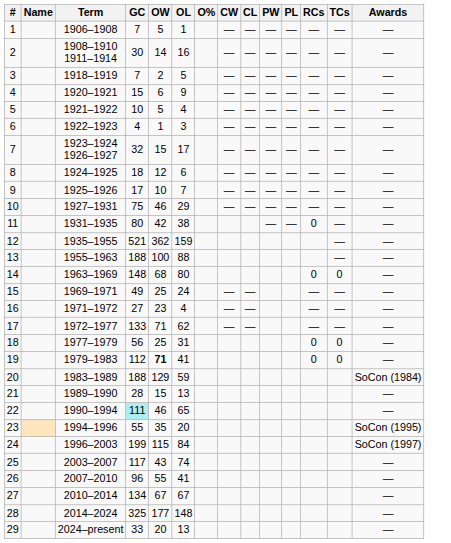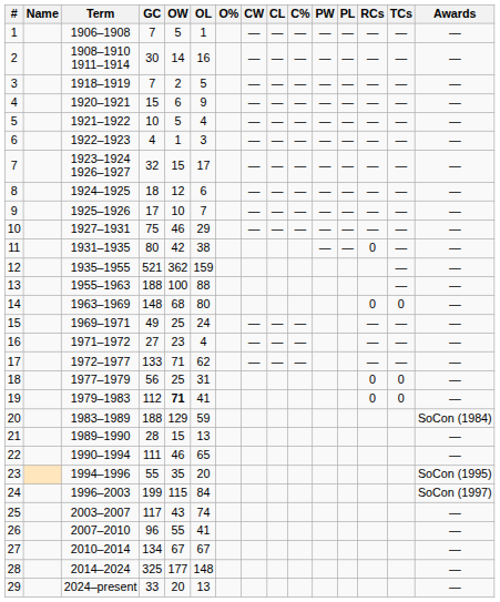 <table class="wikitable sortable">
 <tr>
 <th>#</th>
 <th>Name</th>
 <th>Term</th>
 <th>GC</th>
 <th>OW</th>
 <th>OL</th>
 <th>O%</th>
 <th>CW</th>
 <th>CL</th>
+<th>C%</th>
 <th>PW</th>
 <th>PL</th>
 <th>RCs</th>
 <th>TCs</th>
 <th class="unsortable">Awards</th>
 </tr>
 <tr>
 <td align=center>1</td>
 <td></td>
 <td align="center">1906–1908</td>
 <td align="center">7</td>
 <td align="center">5</td>
 <td align="center">1</td>
 <td align="center"></td>
+<td align="center">—</td>
 <td align="center">—</td>
 <td align="center">—</td>
 <td align="center">—</td>
 <td align="center">—</td>
 <td align="center">—</td>
 <td align="center">—</td>
 <td align="center">—</td>
 </tr>
 <tr>
 <td align=center>2</td>
 <td></td>
 <td align="center">1908–1910<br>1911–1914</td>
 <td align="center">30</td>
 <td align="center">14</td>
 <td align="center">16</td>
 <td align="center"></td>
 <td align="center">—</td>
 <td align="center">—</td>
 <td align="center">—</td>
 <td align="center">—</td>
 <td align="center">—</td>
 <td align="center">—</td>
 <td align="center">—</td>
+<td align="center">—</td>
 </tr>
 <tr>
 <td align=center>3</td>
 <td></td>
 <td align="center">1918–1919</td>
 <td align="center">7</td>
 <td align="center">2</td>
 <td align="center">5</td>
 <td align="center"></td>
+<td align="center">—</td>
 <td align="center">—</td>
 <td align="center">—</td>
 <td align="center">—</td>
 <td align="center">—</td>
 <td align="center">—</td>
 <td align="center">—</td>
 <td align="center">—</td>
 </tr>
 <tr>
 <td align=center>4</td>
 <td></td>
 <td align="center">1920–1921</td>
 <td align="center">15</td>
 <td align="center">6</td>
 <td align="center">9</td>
 <td align="center"></td>
 <td align="center">—</td>
 <td align="center">—</td>
 <td align="center">—</td>
 <td align="center">—</td>
 <td align="center">—</td>
 <td align="center">—</td>
 <td align="center">—</td>
+<td align="center">—</td>
 </tr>
 <tr>
 <td align=center>5</td>
 <td></td>
 <td align="center">1921–1922</td>
 <td align="center">10</td>
 <td align="center">5</td>
 <td align="center">4</td>
 <td align="center"></td>
+<td align="center">—</td>
 <td align="center">—</td>
 <td align="center">—</td>
 <td align="center">—</td>
 <td align="center">—</td>
 <td align="center">—</td>
 <td align="center">—</td>
 <td align="center">—</td>
 </tr>
 <tr>
 <td align=center>6</td>
 <td></td>
 <td align="center">1922–1923</td>
 <td align="center">4</td>
 <td align="center">1</td>
 <td align="center">3</td>
 <td align="center"></td>
 <td align="center">—</td>
 <td align="center">—</td>
 <td align="center">—</td>
 <td align="center">—</td>
 <td align="center">—</td>
 <td align="center">—</td>
 <td align="center">—</td>
+<td align="center">—</td>
 </tr>
 <tr>
 <td align=center>7</td>
 <td></td>
 <td align="center">1923–1924<br>1926–1927</td>
 <td align="center">32</td>
 <td align="center">15</td>
 <td align="center">17</td>
 <td align="center"></td>
+<td align="center">—</td>
 <td align="center">—</td>
 <td align="center">—</td>
 <td align="center">—</td>
 <td align="center">—</td>
 <td align="center">—</td>
 <td align="center">—</td>
 <td align="center">—</td>
 </tr>
 <tr>
 <td align=center>8</td>
 <td></td>
 <td align="center">1924–1925</td>
 <td align="center">18</td>
 <td align="center">12</td>
 <td align="center">6</td>
 <td align="center"></td>
 <td align="center">—</td>
 <td align="center">—</td>
 <td align="center">—</td>
 <td align="center">—</td>
 <td align="center">—</td>
 <td align="center">—</td>
 <td align="center">—</td>
+<td align="center">—</td>
 </tr>
 <tr>
 <td align=center>9</td>
 <td></td>
 <td align="center">1925–1926</td>
 <td align="center">17</td>
 <td align="center">10</td>
 <td align="center">7</td>
 <td align="center"></td>
+<td align="center">—</td>
 <td align="center">—</td>
 <td align="center">—</td>
 <td align="center">—</td>
 <td align="center">—</td>
 <td align="center">—</td>
 <td align="center">—</td>
 <td align="center">—</td>
 </tr>
 <tr>
 <td align=center>10</td>
 <td></td>
 <td align="center">1927–1931</td>
 <td align="center">75</td>
 <td align="center">46</td>
 <td align="center">29</td>
 <td align="center"></td>
 <td align="center">—</td>
 <td align="center">—</td>
 <td align="center">—</td>
 <td align="center">—</td>
 <td align="center">—</td>
 <td align="center">—</td>
 <td align="center">—</td>
+<td align="center">—</td>
 </tr>
 <tr>
 <td align=center>11</td>
 <td></td>
 <td align="center">1931–1935</td>
 <td align="center">80</td>
 <td align="center">42</td>
 <td align="center">38</td>
+<td align="center"></td>
 <td align="center"></td>
 <td align="center"></td>
 <td align="center"></td>
 <td align="center">—</td>
 <td align="center">—</td>
 <td align="center">0</td>
 <td align="center">—</td>
 <td align="center">—</td>
 </tr>
 <tr>
 <td align=center>12</td>
 <td></td>
 <td align="center">1935–1955</td>
 <td align="center">521</td>
 <td align="center">362</td>
 <td align="center">159</td>
 <td align="center"></td>
 <td align="center"></td>
 <td align="center"></td>
 <td align="center"></td>
 <td align="center"></td>
 <td align="center"></td>
+<td align="center"></td>
 <td align="center">—</td>
 <td align="center">—</td>
 </tr>
 <tr>
 <td align=center>13</td>
 <td></td>
 <td align="center">1955–1963</td>
 <td align="center">188</td>
 <td align="center">100</td>
 <td align="center">88</td>
+<td align="center"></td>
 <td align="center"></td>
 <td align="center"></td>
 <td align="center"></td>
 <td align="center"></td>
 <td align="center"></td>
 <td align="center"></td>
 <td align="center">—</td>
 <td align="center">—</td>
 </tr>
 <tr>
 <td align=center>14</td>
 <td></td>
 <td align="center">1963–1969</td>
 <td align="center">148</td>
 <td align="center">68</td>
 <td align="center">80</td>
 <td align="center"></td>
 <td align="center"></td>
 <td align="center"></td>
 <td align="center"></td>
 <td align="center"></td>
+<td align="center"></td>
 <td align="center">0</td>
 <td align="center">0</td>
 <td align="center">—</td>
 </tr>
 <tr>
 <td align=center>15</td>
 <td></td>
 <td align="center">1969–1971</td>
 <td align="center">49</td>
 <td align="center">25</td>
 <td align="center">24</td>
 <td align="center"></td>
+<td align="center">—</td>
 <td align="center">—</td>
 <td align="center">—</td>
 <td align="center"></td>
 <td align="center"></td>
 <td align="center">—</td>
 <td align="center">—</td>
 <td align="center">—</td>
 </tr>
 <tr>
 <td align=center>16</td>
 <td></td>
 <td align="center">1971–1972</td>
 <td align="center">27</td>
 <td align="center">23</td>
 <td align="center">4</td>
 <td align="center"></td>
 <td align="center">—</td>
 <td align="center">—</td>
+<td align="center">—</td>
 <td align="center"></td>
 <td align="center"></td>
 <td align="center">—</td>
 <td align="center">—</td>
 <td align="center">—</td>
 </tr>
 <tr>
 <td align=center>17</td>
 <td></td>
 <td align="center">1972–1977</td>
 <td align="center">133</td>
 <td align="center">71</td>
 <td align="center">62</td>
 <td align="center"></td>
+<td align="center">—</td>
 <td align="center">—</td>
 <td align="center">—</td>
 <td align="center"></td>
 <td align="center"></td>
 <td align="center">—</td>
 <td align="center">—</td>
 <td align="center">—</td>
 </tr>
 <tr>
 <td align=center>18</td>
 <td></td>
 <td align="center">1977–1979</td>
 <td align="center">56</td>
 <td align="center">25</td>
 <td align="center">31</td>
 <td align="center"></td>
 <td align="center"></td>
 <td align="center"></td>
 <td align="center"></td>
 <td align="center"></td>
+<td align="center"></td>
 <td align="center">0</td>
 <td align="center">0</td>
 <td align="center">—</td>
 </tr>
 <tr>
 <td align=center>19</td>
 <td></td>
 <td align="center">1979–1983</td>
 <td align="center">112</td>
 <td align="center"><strong>71</strong></td>
 <td align="center">41</td>
+<td align="center"></td>
 <td align="center"></td>
 <td align="center"></td>
 <td align="center"></td>
 <td align="center"></td>
 <td align="center"></td>
 <td align="center">0</td>
 <td align="center">0</td>
 <td align="center">—</td>
 </tr>
 <tr>
 <td align=center>20</td>
 <td></td>
 <td align="center">1983–1989</td>
 <td align="center">188</td>
 <td align="center">129</td>
 <td align="center">59</td>
 <td align="center"></td>
 <td align="center"></td>
 <td align="center"></td>
 <td align="center"></td>
 <td align="center"></td>
 <td align="center"></td>
 <td align="center"></td>
+<td align="center"></td>
 <td align="center">SoCon (1984)</td>
 </tr>
 <tr>
 <td align=center>21</td>
 <td></td>
 <td align="center">1989–1990</td>
 <td align="center">28</td>
 <td align="center">15</td>
 <td align="center">13</td>
 <td align="center"></td>
 <td align="center"></td>
 <td align="center"></td>
 <td align="center"></td>
 <td align="center"></td>
 <td align="center"></td>
 <td align="center"></td>
+<td align="center"></td>
 <td align="center">—</td>
 </tr>
 <tr>
 <td align=center>22</td>
 <td></td>
 <td align="center">1990–1994</td>
-<td align="center" style="background: paleturquoise;">111</td>
+<td align="center">111</td>
 <td align="center">46</td>
 <td align="center">65</td>
+<td align="center"></td>
 <td align="center"></td>
 <td align="center"></td>
 <td align="center"></td>
 <td align="center"></td>
 <td align="center"></td>
 <td align="center"></td>
 <td align="center"></td>
 <td align="center">—</td>
 </tr>
 <tr>
 <td align=center>23</td>
 <td bgcolor="#FFE6BD"><sup></sup></td>
 <td align="center">1994–1996</td>
 <td align="center">55</td>
 <td align="center">35</td>
 <td align="center">20</td>
 <td align="center"></td>
 <td align="center"></td>
 <td align="center"></td>
 <td align="center"></td>
 <td align="center"></td>
 <td align="center"></td>
 <td align="center"></td>
+<td align="center"></td>
 <td align="center">SoCon (1995)</td>
 </tr>
 <tr>
 <td align=center>24</td>
 <td></td>
 <td align="center">1996–2003</td>
 <td align="center">199</td>
 <td align="center">115</td>
 <td align="center">84</td>
+<td align="center"></td>
 <td align="center"></td>
 <td align="center"></td>
 <td align="center"></td>
 <td align="center"></td>
 <td align="center"></td>
 <td align="center"></td>
 <td align="center"></td>
 <td align="center">SoCon (1997)</td>
 </tr>
 <tr>
 <td align=center>25</td>
 <td></td>
 <td align="center">2003–2007</td>
 <td align="center">117</td>
 <td align="center">43</td>
 <td align="center">74</td>
 <td align="center"></td>
 <td align="center"></td>
 <td align="center"></td>
 <td align="center"></td>
 <td align="center"></td>
 <td align="center"></td>
 <td align="center"></td>
+<td align="center"></td>
 <td align="center">—</td>
 </tr>
 <tr>
 <td align=center>26</td>
 <td></td>
 <td align="center">2007–2010</td>
 <td align="center">96</td>
 <td align="center">55</td>
 <td align="center">41</td>
+<td align="center"></td>
 <td align="center"></td>
 <td align="center"></td>
 <td align="center"></td>
 <td align="center"></td>
 <td align="center"></td>
 <td align="center"></td>
 <td align="center"></td>
 <td align="center">—</td>
 </tr>
 <tr>
 <td align=center>27</td>
 <td></td>
 <td align="center">2010–2014</td>
 <td align="center">134</td>
 <td align="center">67</td>
 <td align="center">67</td>
 <td align="center"></td>
 <td align="center"></td>
 <td align="center"></td>
 <td align="center"></td>
 <td align="center"></td>
 <td align="center"></td>
 <td align="center"></td>
+<td align="center"></td>
 <td align="center">—</td>
 </tr>
 <tr>
 <td align=center>28</td>
 <td></td>
 <td align="center">2014–2024</td>
 <td align="center">325</td>
 <td align="center">177</td>
 <td align="center">148</td>
+<td align="center"></td>
 <td align="center"></td>
 <td align="center"></td>
 <td align="center"></td>
 <td align="center"></td>
 <td align="center"></td>
 <td align="center"></td>
 <td align="center"></td>
 <td align="center">—</td>
 </tr>
 <tr>
 <td align=center>29</td>
 <td></td>
 <td align="center">2024–present</td>
 <td align="center">33</td>
 <td align="center">20</td>
 <td align="center">13</td>
 <td align="center"></td>
 <td align="center"></td>
 <td align="center"></td>
 <td align="center"></td>
 <td align="center"></td>
 <td align="center"></td>
 <td align="center"></td>
+<td align="center"></td>
 <td align="center">—</td>
 </tr>
 </table>
